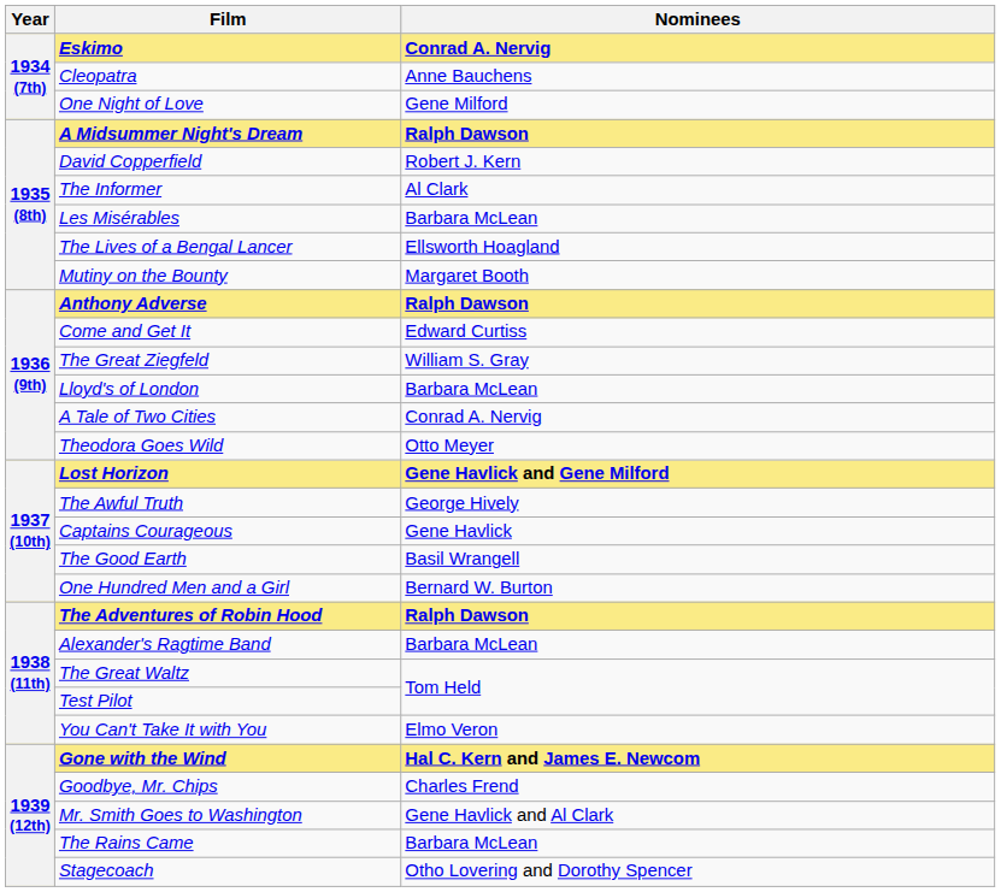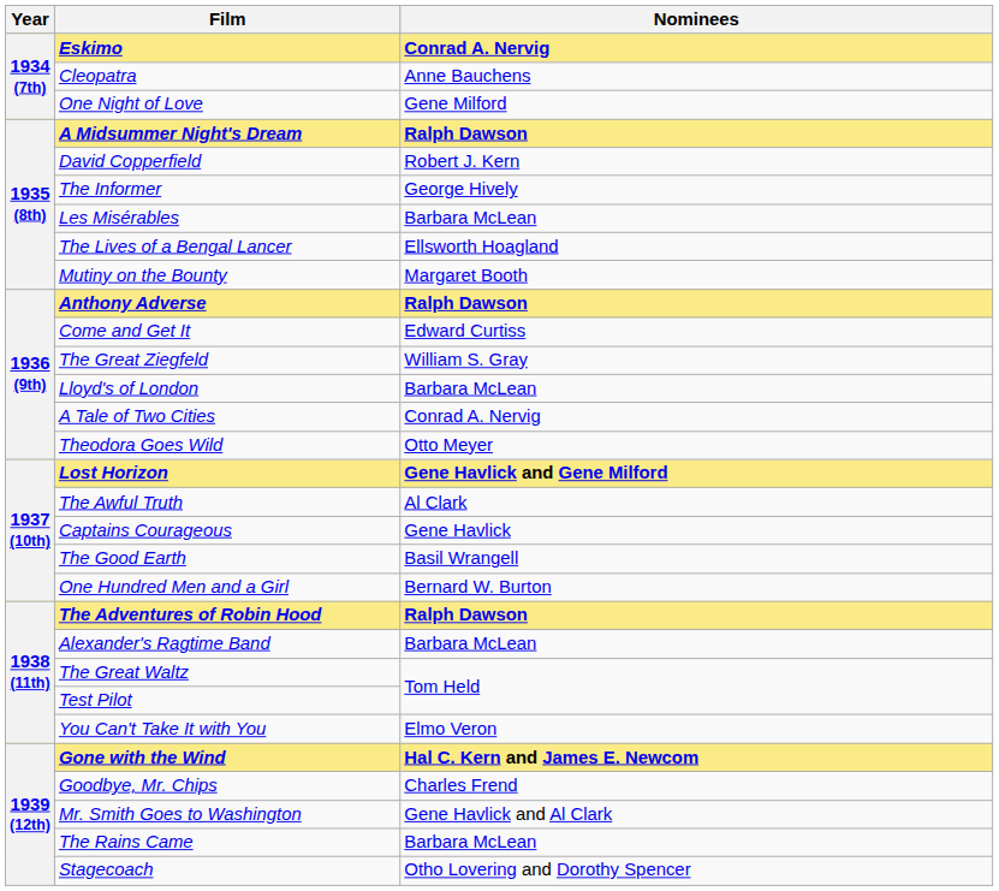 <table class="wikitable" style="width:100%">
 <tr bgcolor="#bebebe">
 <th width="5%">Year</th>
 <th width="35%">Film</th>
 <th width="60%">Nominees</th>
 </tr>
 <tr style="background:#FAEB86">
 <th rowspan="3"><a href='#'>1934</a><br><small><a href='#'>(7th)</a></small></th>
 <td><strong><em><a href='#'>Eskimo</a></em></strong></td>
 <td><strong><a href='#'>Conrad A. Nervig</a></strong></td>
 </tr>
 <tr>
 <td><em><a href='#'>Cleopatra</a></em></td>
 <td><a href='#'>Anne Bauchens</a></td>
 </tr>
 <tr>
 <td><em><a href='#'>One Night of Love</a></em></td>
 <td><a href='#'>Gene Milford</a></td>
 </tr>
 <tr style="background:#FAEB86">
 <th rowspan="6"><a href='#'>1935</a><br><small><a href='#'>(8th)</a></small></th>
 <td><strong><em><a href='#'>A Midsummer Night's Dream</a></em></strong></td>
 <td><strong><a href='#'>Ralph Dawson</a></strong></td>
 </tr>
 <tr>
 <td><em><a href='#'>David Copperfield</a></em></td>
 <td><a href='#'>Robert J. Kern</a></td>
 </tr>
 <tr>
 <td><em><a href='#'>The Informer</a></em></td>
-<td><a href='#'>Al Clark</a></td>
+<td><a href='#'>George Hively</a></td>
 </tr>
 <tr>
 <td><em><a href='#'>Les Misérables</a></em></td>
 <td><a href='#'>Barbara McLean</a></td>
 </tr>
 <tr>
 <td><em><a href='#'>The Lives of a Bengal Lancer</a></em></td>
 <td><a href='#'>Ellsworth Hoagland</a></td>
 </tr>
 <tr>
 <td><em><a href='#'>Mutiny on the Bounty</a></em></td>
 <td><a href='#'>Margaret Booth</a></td>
 </tr>
 <tr style="background:#FAEB86">
 <th rowspan="6"><a href='#'>1936</a><br><small><a href='#'>(9th)</a></small></th>
 <td><strong><em><a href='#'>Anthony Adverse</a></em></strong></td>
 <td><strong><a href='#'>Ralph Dawson</a></strong></td>
 </tr>
 <tr>
 <td><em><a href='#'>Come and Get It</a></em></td>
 <td><a href='#'>Edward Curtiss</a></td>
 </tr>
 <tr>
 <td><em><a href='#'>The Great Ziegfeld</a></em></td>
 <td><a href='#'>William S. Gray</a></td>
 </tr>
 <tr>
 <td><em><a href='#'>Lloyd's of London</a></em></td>
 <td><a href='#'>Barbara McLean</a></td>
 </tr>
 <tr>
 <td><em><a href='#'>A Tale of Two Cities</a></em></td>
 <td><a href='#'>Conrad A. Nervig</a></td>
 </tr>
 <tr>
 <td><em><a href='#'>Theodora Goes Wild</a></em></td>
 <td><a href='#'>Otto Meyer</a></td>
 </tr>
 <tr style="background:#FAEB86">
 <th rowspan="5"><a href='#'>1937</a><br><small><a href='#'>(10th)</a></small></th>
 <td><strong><em><a href='#'>Lost Horizon</a></em></strong></td>
 <td><strong><a href='#'>Gene Havlick</a> and <a href='#'>Gene Milford</a></strong></td>
 </tr>
 <tr>
 <td><em><a href='#'>The Awful Truth</a></em></td>
-<td><a href='#'>George Hively</a></td>
+<td><a href='#'>Al Clark</a></td>
 </tr>
 <tr>
 <td><em><a href='#'>Captains Courageous</a></em></td>
 <td><a href='#'>Gene Havlick</a></td>
 </tr>
 <tr>
 <td><em><a href='#'>The Good Earth</a></em></td>
 <td><a href='#'>Basil Wrangell</a></td>
 </tr>
 <tr>
 <td><em><a href='#'>One Hundred Men and a Girl</a></em></td>
 <td><a href='#'>Bernard W. Burton</a></td>
 </tr>
 <tr style="background:#FAEB86">
 <th rowspan="5"><a href='#'>1938</a><br><small><a href='#'>(11th)</a></small></th>
 <td><strong><em><a href='#'>The Adventures of Robin Hood</a></em></strong></td>
 <td><strong><a href='#'>Ralph Dawson</a></strong></td>
 </tr>
 <tr>
 <td><em><a href='#'>Alexander's Ragtime Band</a></em></td>
 <td><a href='#'>Barbara McLean</a></td>
 </tr>
 <tr>
 <td><em><a href='#'>The Great Waltz</a></em></td>
 <td rowspan=2><a href='#'>Tom Held</a></td>
 </tr>
 <tr>
 <td><em><a href='#'>Test Pilot</a></em></td>
 </tr>
 <tr>
 <td><em><a href='#'>You Can't Take It with You</a></em></td>
 <td><a href='#'>Elmo Veron</a></td>
 </tr>
 <tr style="background:#FAEB86">
 <th rowspan="5"><a href='#'>1939</a><br><small><a href='#'>(12th)</a></small></th>
 <td><strong><em><a href='#'>Gone with the Wind</a></em></strong></td>
 <td><strong><a href='#'>Hal C. Kern</a> and <a href='#'>James E. Newcom</a></strong></td>
 </tr>
 <tr>
 <td><em><a href='#'>Goodbye, Mr. Chips</a></em></td>
 <td><a href='#'>Charles Frend</a></td>
 </tr>
 <tr>
 <td><em><a href='#'>Mr. Smith Goes to Washington</a></em></td>
 <td><a href='#'>Gene Havlick</a> and <a href='#'>Al Clark</a></td>
 </tr>
 <tr>
 <td><em><a href='#'>The Rains Came</a></em></td>
 <td><a href='#'>Barbara McLean</a></td>
 </tr>
 <tr>
 <td><em><a href='#'>Stagecoach</a></em></td>
 <td><a href='#'>Otho Lovering</a> and <a href='#'>Dorothy Spencer</a></td>
 </tr>
 </table>
